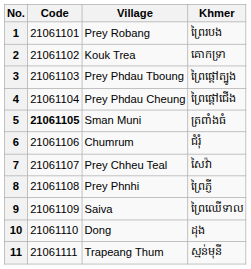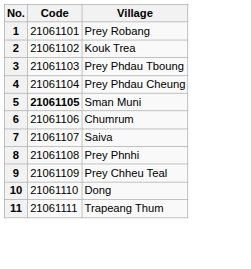 <table class="wikitable sortable mw-collapsible">
 <tr>
 <th>No.</th>
 <th>Code</th>
 <th>Village</th>
-<th>Khmer</th>
 </tr>
 <tr>
 <th>1</th>
 <td>21061101</td>
 <td>Prey Robang</td>
-<td>ព្រៃរបង</td>
 </tr>
 <tr>
 <th>2</th>
 <td>21061102</td>
 <td>Kouk Trea</td>
-<td>គោកទ្រា</td>
 </tr>
 <tr>
 <th>3</th>
 <td>21061103</td>
 <td>Prey Phdau Tboung</td>
-<td>ព្រៃផ្ដៅត្បូង</td>
 </tr>
 <tr>
 <th>4</th>
 <td>21061104</td>
 <td>Prey Phdau Cheung</td>
-<td>ព្រៃផ្ដៅជើង</td>
 </tr>
 <tr>
 <th>5</th>
 <td><strong>21061105</strong></td>
 <td>Sman Muni</td>
-<td>ត្រពាំងធំ</td>
 </tr>
 <tr>
 <th>6</th>
 <td>21061106</td>
 <td>Chumrum</td>
-<td>ជំរុំ</td>
 </tr>
 <tr>
 <th>7</th>
 <td>21061107</td>
-<td>Prey Chheu Teal</td>
-<td>សៃវ៉ា</td>
+<td>Saiva</td>
 </tr>
 <tr>
 <th>8</th>
 <td>21061108</td>
 <td>Prey Phnhi</td>
-<td>ព្រៃភ្ញី</td>
 </tr>
 <tr>
 <th>9</th>
 <td>21061109</td>
-<td>Saiva</td>
-<td>ព្រៃឈើទាល</td>
+<td>Prey Chheu Teal</td>
 </tr>
 <tr>
 <th>10</th>
 <td>21061110</td>
 <td>Dong</td>
-<td>ដុង</td>
 </tr>
 <tr>
 <th>11</th>
 <td>21061111</td>
 <td>Trapeang Thum</td>
-<td>ស្មន់មុនី</td>
 </tr>
 </table>
